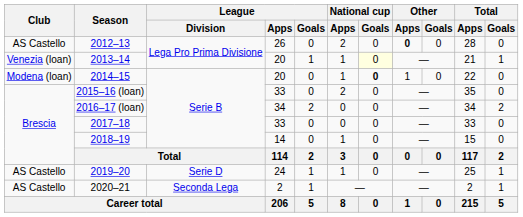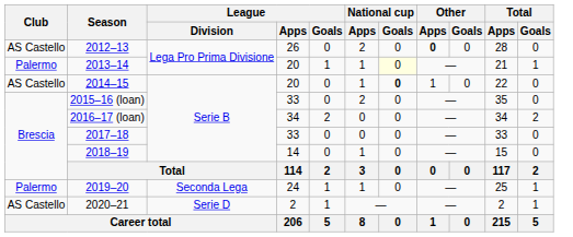 <table class="wikitable" style="text-align: center;">
 <tr>
 <th rowspan="2">Club</th>
 <th rowspan="2">Season</th>
 <th colspan="3">League</th>
 <th colspan="2">National cup</th>
 <th colspan="2">Other</th>
 <th colspan="2">Total</th>
 </tr>
 <tr>
 <th>Division</th>
 <th>Apps</th>
 <th>Goals</th>
 <th>Apps</th>
 <th>Goals</th>
 <th>Apps</th>
 <th>Goals</th>
 <th>Apps</th>
 <th>Goals</th>
 </tr>
 <tr>
 <td>AS Castello</td>
 <td><a href='#'>2012–13</a></td>
 <td rowspan="2"><a href='#'>Lega Pro Prima Divisione</a></td>
 <td>26</td>
 <td>0</td>
 <td>2</td>
 <td>0</td>
 <td><strong>0</strong></td>
 <td>0</td>
 <td>28</td>
 <td>0</td>
 </tr>
 <tr>
-<td><a href='#'>Venezia</a> (loan)</td>
+<td><a href='#'>Palermo</a></td>
 <td><a href='#'>2013–14</a></td>
 <td>20</td>
 <td>1</td>
 <td>1</td>
 <td style="background: lightyellow;">0</td>
 <td colspan="2">—</td>
 <td>21</td>
 <td>1</td>
 </tr>
 <tr>
-<td><a href='#'>Modena</a> (loan)</td>
+<td>AS Castello</td>
 <td><a href='#'>2014–15</a></td>
 <td rowspan="5"><a href='#'>Serie B</a></td>
 <td>20</td>
 <td>0</td>
 <td>1</td>
 <td><strong>0</strong></td>
 <td>1</td>
 <td>0</td>
 <td>22</td>
 <td>0</td>
 </tr>
 <tr>
 <td rowspan="5"><a href='#'>Brescia</a></td>
 <td><a href='#'>2015–16</a> (loan)</td>
 <td>33</td>
 <td>0</td>
 <td>2</td>
 <td>0</td>
 <td colspan="2">—</td>
 <td>35</td>
 <td>0</td>
 </tr>
 <tr>
 <td><a href='#'>2016–17</a> (loan)</td>
 <td>34</td>
 <td>2</td>
 <td>0</td>
 <td>0</td>
 <td colspan="2">—</td>
 <td>34</td>
 <td>2</td>
 </tr>
 <tr>
 <td><a href='#'>2017–18</a></td>
 <td>33</td>
 <td>0</td>
 <td>0</td>
 <td>0</td>
 <td colspan="2">—</td>
 <td>33</td>
 <td>0</td>
 </tr>
 <tr>
 <td><a href='#'>2018–19</a></td>
 <td>14</td>
 <td>0</td>
 <td>1</td>
 <td>0</td>
 <td colspan="2">—</td>
 <td>15</td>
 <td>0</td>
 </tr>
 <tr>
 <th colspan="2">Total</th>
 <th>114</th>
 <th>2</th>
 <th>3</th>
 <th>0</th>
 <th>0</th>
 <th>0</th>
 <th>117</th>
 <th>2</th>
 </tr>
 <tr>
-<td>AS Castello</td>
+<td><a href='#'>Palermo</a></td>
 <td><a href='#'>2019–20</a></td>
-<td><a href='#'>Serie D</a></td>
+<td><a href='#'>Seconda Lega</a></td>
 <td>24</td>
 <td>1</td>
 <td>1</td>
 <td>0</td>
 <td colspan="2">—</td>
 <td>25</td>
 <td>1</td>
 </tr>
 <tr>
 <td>AS Castello</td>
 <td>2020–21</td>
-<td><a href='#'>Seconda Lega</a></td>
+<td><a href='#'>Serie D</a></td>
 <td>2</td>
 <td>1</td>
 <td colspan="2">—</td>
 <td colspan="2">—</td>
 <td>2</td>
 <td>1</td>
 </tr>
 <tr>
 <th colspan="3">Career total</th>
 <th>206</th>
 <th>5</th>
 <th>8</th>
 <th>0</th>
 <th>1</th>
 <th>0</th>
 <th>215</th>
 <th>5</th>
 </tr>
 </table>
